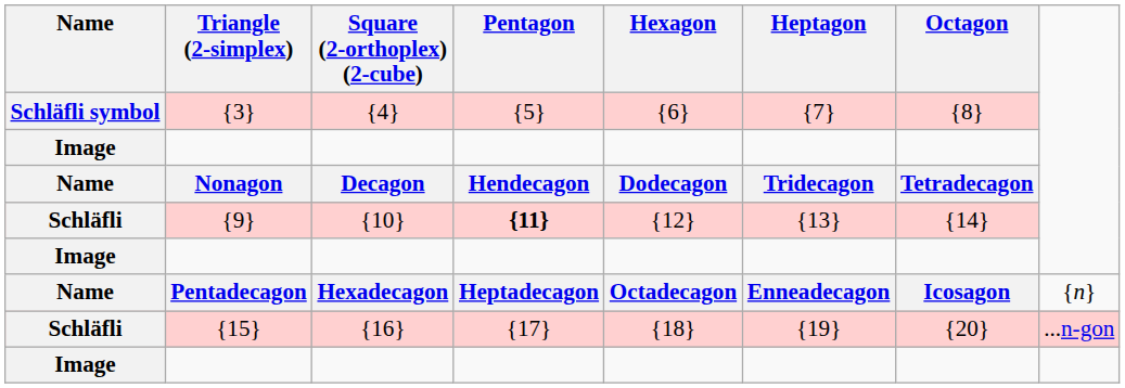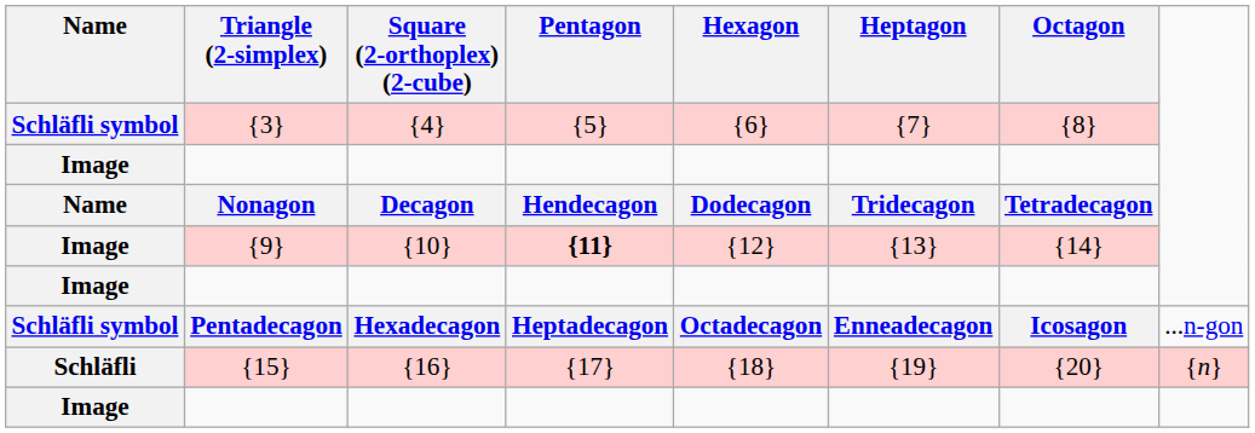 <table class="wikitable" style="text-align:center;">
 <tr bgcolor="#e0e0e0" valign="top">
 <th>Name</th>
 <th><a href='#'>Triangle</a><br>(<a href='#'>2-simplex</a>)</th>
 <th><a href='#'>Square</a><br>(<a href='#'>2-orthoplex</a>)<br>(<a href='#'>2-cube</a>)</th>
 <th><a href='#'>Pentagon</a></th>
 <th><a href='#'>Hexagon</a></th>
 <th><a href='#'>Heptagon</a></th>
 <th><a href='#'>Octagon</a></th>
 </tr>
 <tr bgcolor="#ffd0d0">
 <th><a href='#'>Schläfli symbol</a></th>
 <td>{3}</td>
 <td>{4}</td>
 <td>{5}</td>
 <td>{6}</td>
 <td>{7}</td>
 <td>{8}</td>
 </tr>
 <tr>
 <th>Image</th>
 <td></td>
 <td></td>
 <td></td>
 <td></td>
 <td></td>
 <td></td>
 </tr>
 <tr>
 <th>Name</th>
 <th><a href='#'>Nonagon</a></th>
 <th><a href='#'>Decagon</a></th>
 <th><a href='#'>Hendecagon</a></th>
 <th><a href='#'>Dodecagon</a></th>
 <th><a href='#'>Tridecagon</a></th>
 <th><a href='#'>Tetradecagon</a></th>
 </tr>
 <tr bgcolor="#ffd0d0">
-<th>Schläfli</th>
+<th>Image</th>
 <td>{9}</td>
 <td>{10}</td>
 <td><strong>{11}</strong></td>
 <td>{12}</td>
 <td>{13}</td>
 <td>{14}</td>
 </tr>
 <tr>
 <th>Image</th>
 <td></td>
 <td></td>
 <td></td>
 <td></td>
 <td></td>
 <td></td>
 </tr>
 <tr>
-<th>Name</th>
+<th><a href='#'>Schläfli symbol</a></th>
 <th><a href='#'>Pentadecagon</a></th>
 <th><a href='#'>Hexadecagon</a></th>
 <th><a href='#'>Heptadecagon</a></th>
 <th><a href='#'>Octadecagon</a></th>
 <th><a href='#'>Enneadecagon</a></th>
 <th><a href='#'>Icosagon</a></th>
-<td>{<em>n</em>}</td>
+<td>...<a href='#'>n-gon</a></td>
 </tr>
 <tr bgcolor="#ffd0d0">
 <th>Schläfli</th>
 <td>{15}</td>
 <td>{16}</td>
 <td>{17}</td>
 <td>{18}</td>
 <td>{19}</td>
 <td>{20}</td>
-<td>...<a href='#'>n-gon</a></td>
+<td>{<em>n</em>}</td>
 </tr>
 <tr>
 <th>Image</th>
 <td></td>
 <td></td>
 <td></td>
 <td></td>
 <td></td>
 <td></td>
 </tr>
 </table>
